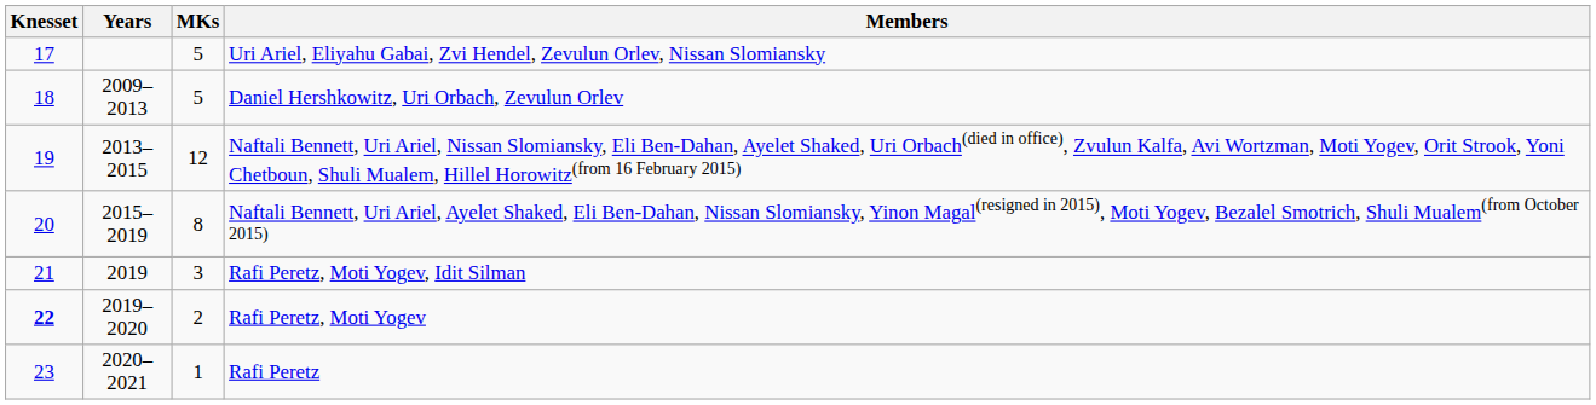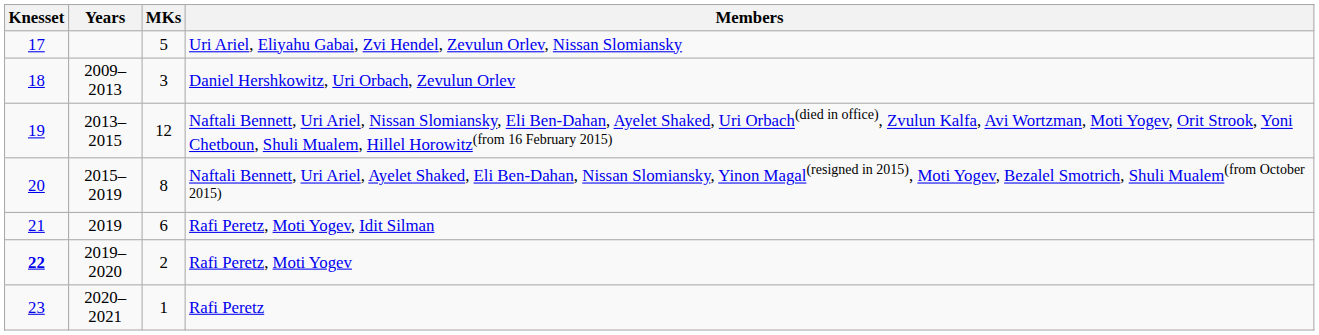 <table class=wikitable style=text-align:center>
 <tr>
 <th>Knesset</th>
 <th>Years</th>
 <th>MKs</th>
 <th>Members</th>
 </tr>
 <tr>
 <td><a href='#'>17</a></td>
 <td></td>
 <td>5</td>
 <td align=left><a href='#'>Uri Ariel</a>, <a href='#'>Eliyahu Gabai</a>, <a href='#'>Zvi Hendel</a>, <a href='#'>Zevulun Orlev</a>, <a href='#'>Nissan Slomiansky</a></td>
 </tr>
 <tr>
 <td><a href='#'>18</a></td>
 <td>2009–2013</td>
-<td>5</td>
+<td>3</td>
 <td align=left><a href='#'>Daniel Hershkowitz</a>, <a href='#'>Uri Orbach</a>, <a href='#'>Zevulun Orlev</a></td>
 </tr>
 <tr>
 <td><a href='#'>19</a></td>
 <td>2013–2015</td>
 <td>12</td>
 <td align=left><a href='#'>Naftali Bennett</a>, <a href='#'>Uri Ariel</a>, <a href='#'>Nissan Slomiansky</a>, <a href='#'>Eli Ben-Dahan</a>, <a href='#'>Ayelet Shaked</a>, <a href='#'>Uri Orbach</a><sup>(died in office)</sup>, <a href='#'>Zvulun Kalfa</a>, <a href='#'>Avi Wortzman</a>, <a href='#'>Moti Yogev</a>, <a href='#'>Orit Strook</a>, <a href='#'>Yoni Chetboun</a>, <a href='#'>Shuli Mualem</a>, <a href='#'>Hillel Horowitz</a><sup>(from 16 February 2015)</sup></td>
 </tr>
 <tr>
 <td><a href='#'>20</a></td>
 <td>2015–2019</td>
 <td>8</td>
 <td align=left><a href='#'>Naftali Bennett</a>, <a href='#'>Uri Ariel</a>, <a href='#'>Ayelet Shaked</a>, <a href='#'>Eli Ben-Dahan</a>, <a href='#'>Nissan Slomiansky</a>, <a href='#'>Yinon Magal</a><sup>(resigned in 2015)</sup>, <a href='#'>Moti Yogev</a>, <a href='#'>Bezalel Smotrich</a>, <a href='#'>Shuli Mualem</a><sup>(from October 2015)</sup></td>
 </tr>
 <tr>
 <td><a href='#'>21</a></td>
 <td>2019</td>
-<td>3</td>
+<td>6</td>
 <td align=left><a href='#'>Rafi Peretz</a>, <a href='#'>Moti Yogev</a>, <a href='#'>Idit Silman</a></td>
 </tr>
 <tr>
 <td><strong><a href='#'>22</a></strong></td>
 <td>2019–2020</td>
 <td>2</td>
 <td align=left><a href='#'>Rafi Peretz</a>, <a href='#'>Moti Yogev</a></td>
 </tr>
 <tr>
 <td><a href='#'>23</a></td>
 <td>2020–2021</td>
 <td>1</td>
 <td align=left><a href='#'>Rafi Peretz</a></td>
 </tr>
 </table>
